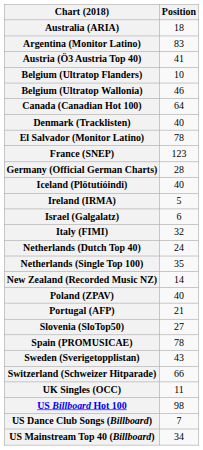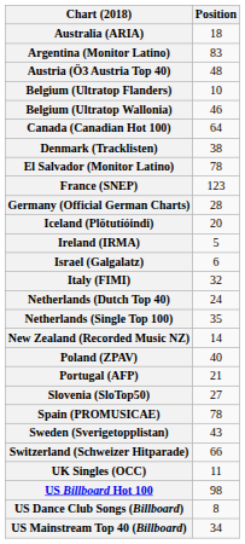 <table class="wikitable sortable plainrowheaders" style="text-align:center">
 <tr>
 <th scope="col">Chart (2018)</th>
 <th scope="col">Position</th>
 </tr>
 <tr>
 <th scope="row">Australia (ARIA)</th>
 <td>18</td>
 </tr>
 <tr>
 <th scope="row">Argentina (Monitor Latino)</th>
 <td>83</td>
 </tr>
 <tr>
 <th scope="row">Austria (Ö3 Austria Top 40)</th>
-<td>41</td>
+<td>48</td>
 </tr>
 <tr>
 <th scope="row">Belgium (Ultratop Flanders)</th>
 <td>10</td>
 </tr>
 <tr>
 <th scope="row">Belgium (Ultratop Wallonia)</th>
 <td>46</td>
 </tr>
 <tr>
 <th scope="row">Canada (Canadian Hot 100)</th>
 <td>64</td>
 </tr>
 <tr>
 <th scope="row">Denmark (Tracklisten)</th>
-<td>40</td>
+<td>38</td>
 </tr>
 <tr>
 <th scope="row">El Salvador (Monitor Latino)</th>
 <td>78</td>
 </tr>
 <tr>
 <th scope="row">France (SNEP)</th>
 <td>123</td>
 </tr>
 <tr>
 <th scope="row">Germany (Official German Charts)</th>
 <td>28</td>
 </tr>
 <tr>
 <th scope="row">Iceland (Plötutíóindi)</th>
-<td>40</td>
+<td>20</td>
 </tr>
 <tr>
 <th scope="row">Ireland (IRMA)</th>
 <td>5</td>
 </tr>
 <tr>
 <th scope="row">Israel (Galgalatz)</th>
 <td>6</td>
 </tr>
 <tr>
 <th scope="row">Italy (FIMI)</th>
 <td>32</td>
 </tr>
 <tr>
 <th scope="row">Netherlands (Dutch Top 40)</th>
 <td>24</td>
 </tr>
 <tr>
 <th scope="row">Netherlands (Single Top 100)</th>
 <td>35</td>
 </tr>
 <tr>
 <th scope="row">New Zealand (Recorded Music NZ)</th>
 <td>14</td>
 </tr>
 <tr>
 <th scope="row">Poland (ZPAV)</th>
 <td>40</td>
 </tr>
 <tr>
 <th scope="row">Portugal (AFP)</th>
 <td>21</td>
 </tr>
 <tr>
 <th scope="row">Slovenia (SloTop50)</th>
 <td>27</td>
 </tr>
 <tr>
 <th scope="row">Spain (PROMUSICAE)</th>
 <td>78</td>
 </tr>
 <tr>
 <th scope="row">Sweden (Sverigetopplistan)</th>
 <td>43</td>
 </tr>
 <tr>
 <th scope="row">Switzerland (Schweizer Hitparade)</th>
 <td>66</td>
 </tr>
 <tr>
 <th scope="row">UK Singles (OCC)</th>
 <td>11</td>
 </tr>
 <tr>
 <th scope="row"><a href='#'>US <em>Billboard</em> Hot 100</a></th>
 <td>98</td>
 </tr>
 <tr>
 <th scope="row">US Dance Club Songs (<em>Billboard</em>)</th>
-<td>7</td>
+<td>8</td>
 </tr>
 <tr>
 <th scope="row">US Mainstream Top 40 (<em>Billboard</em>)</th>
 <td>34</td>
 </tr>
 </table>
